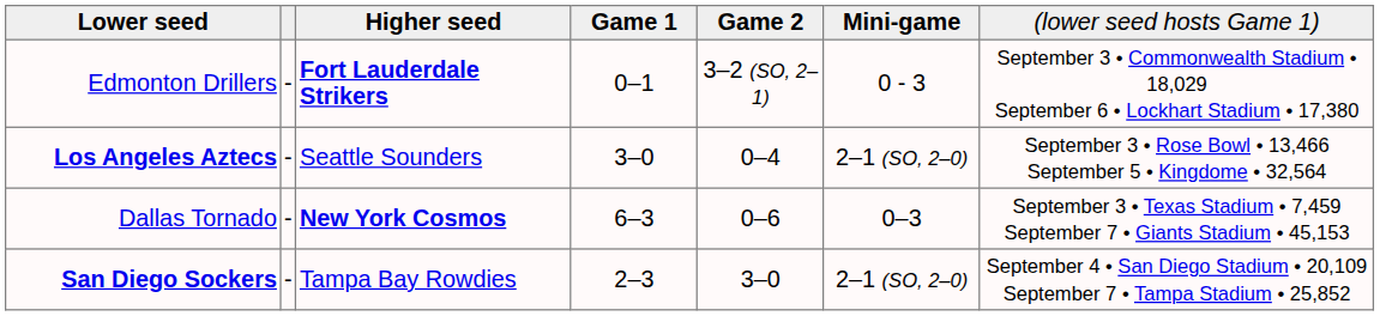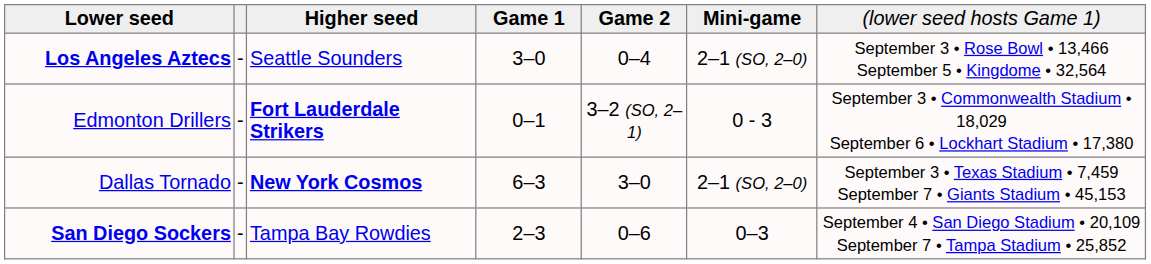 <table style=border-collapse:collapse border=1 cellspacing=0 cellpadding=2>
 <tr align=center bgcolor=#efefef>
 <th width=180>Lower seed</th>
 <th width=5></th>
 <th width=180>Higher seed</th>
 <th width=80>Game 1</th>
 <th width=80>Game 2</th>
 <th width=100>Mini-game</th>
 <td width=260><em>(lower seed hosts Game 1)</em></td>
 </tr>
 <tr align=center bgcolor=fffafa>
+<td align=right><strong><a href='#'>Los Angeles Aztecs</a></strong></td>
+<td>-</td>
+<td align=left><a href='#'>Seattle Sounders</a></td>
+<td>3–0</td>
+<td>0–4</td>
+<td>2–1 <small><em>(SO, 2–0)</em></small></td>
+<td><small>September 3 • <a href='#'>Rose Bowl</a> • 13,466<br>September 5 • <a href='#'>Kingdome</a> • 32,564</small></td>
+</tr>
+<tr align=center bgcolor=fffafa>
 <td align=right><a href='#'>Edmonton Drillers</a></td>
 <td>-</td>
 <td align=left><strong><a href='#'>Fort Lauderdale Strikers</a></strong></td>
 <td>0–1</td>
 <td>3–2 <small><em>(SO, 2–1)</em></small></td>
 <td>0 - 3</td>
 <td><small>September 3 • <a href='#'>Commonwealth Stadium</a> • 18,029<br>September 6 • <a href='#'>Lockhart Stadium</a> • 17,380</small></td>
 </tr>
 <tr align=center bgcolor=fffafa>
-<td align=right><strong><a href='#'>Los Angeles Aztecs</a></strong></td>
-<td>-</td>
-<td align=left><a href='#'>Seattle Sounders</a></td>
-<td>3–0</td>
-<td>0–4</td>
-<td>2–1 <small><em>(SO, 2–0)</em></small></td>
-<td><small>September 3 • <a href='#'>Rose Bowl</a> • 13,466<br>September 5 • <a href='#'>Kingdome</a> • 32,564</small></td>
-</tr>
-<tr align=center bgcolor=fffafa>
 <td align=right><a href='#'>Dallas Tornado</a></td>
 <td>-</td>
 <td align=left><strong><a href='#'>New York Cosmos</a></strong></td>
 <td>6–3</td>
-<td>0–6</td>
-<td>0–3</td>
+<td>3–0</td>
+<td>2–1 <small><em>(SO, 2–0)</em></small></td>
 <td><small>September 3 • <a href='#'>Texas Stadium</a> • 7,459<br>September 7 • <a href='#'>Giants Stadium</a> • 45,153</small></td>
 </tr>
 <tr align=center bgcolor=fffafa>
 <td align=right><strong><a href='#'>San Diego Sockers</a></strong></td>
 <td>-</td>
 <td align=left><a href='#'>Tampa Bay Rowdies</a></td>
 <td>2–3</td>
-<td>3–0</td>
-<td>2–1 <small><em>(SO, 2–0)</em></small></td>
+<td>0–6</td>
+<td>0–3</td>
 <td><small>September 4 • <a href='#'>San Diego Stadium</a> • 20,109<br>September 7 • <a href='#'>Tampa Stadium</a> • 25,852</small></td>
 </tr>
 </table>
